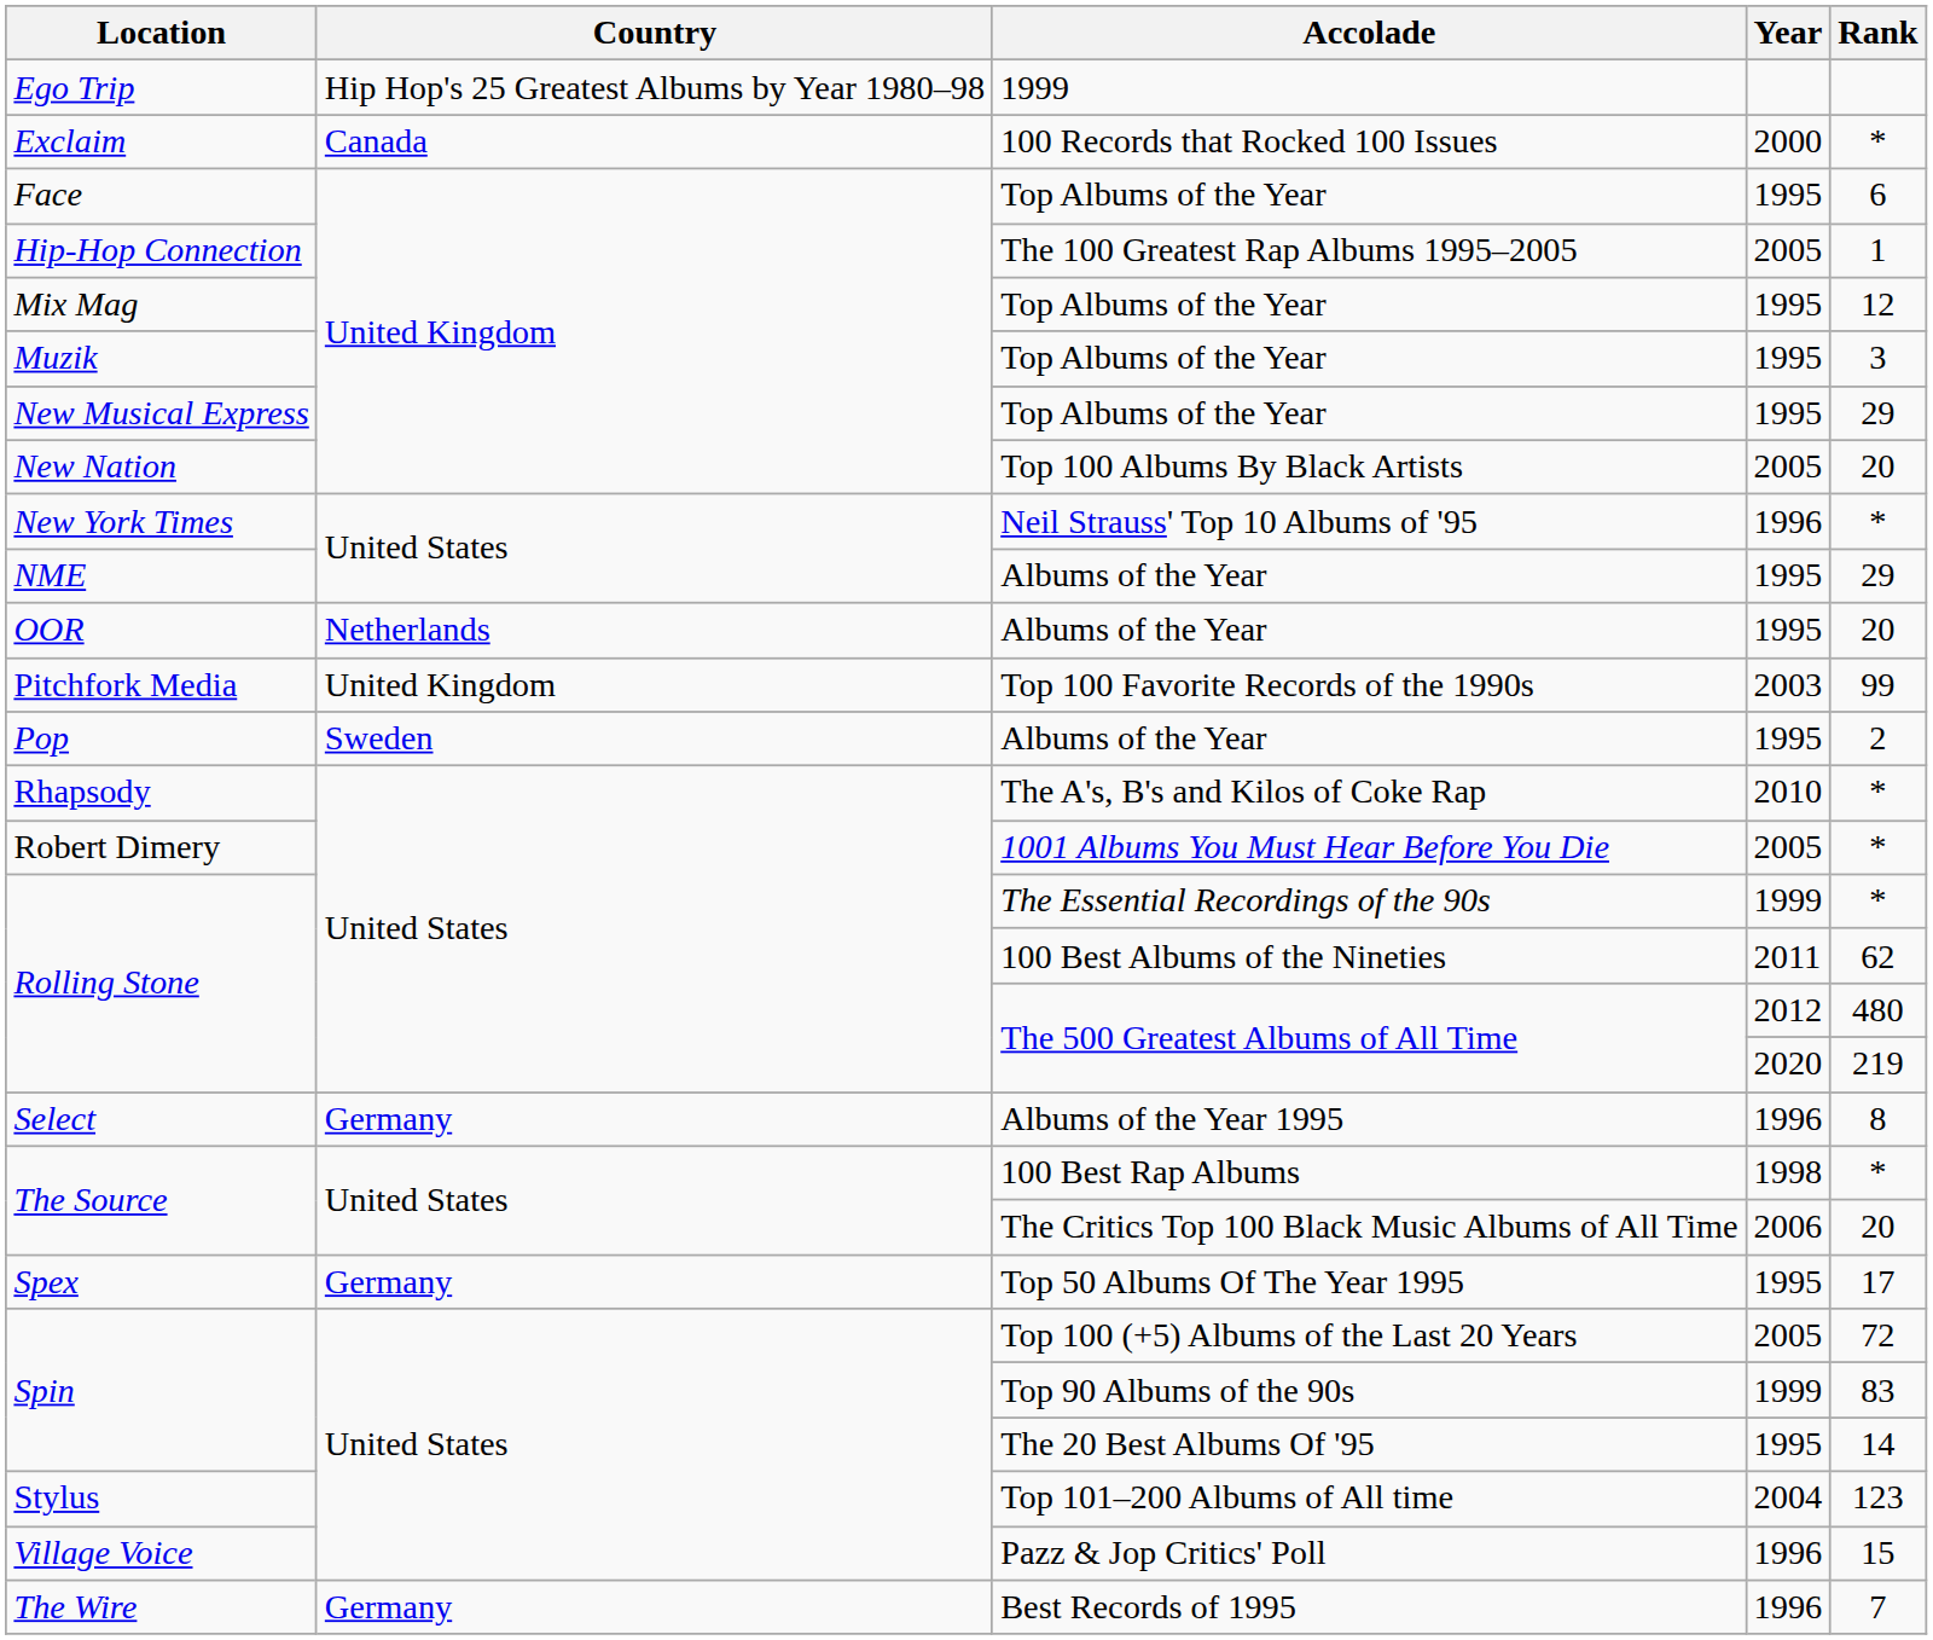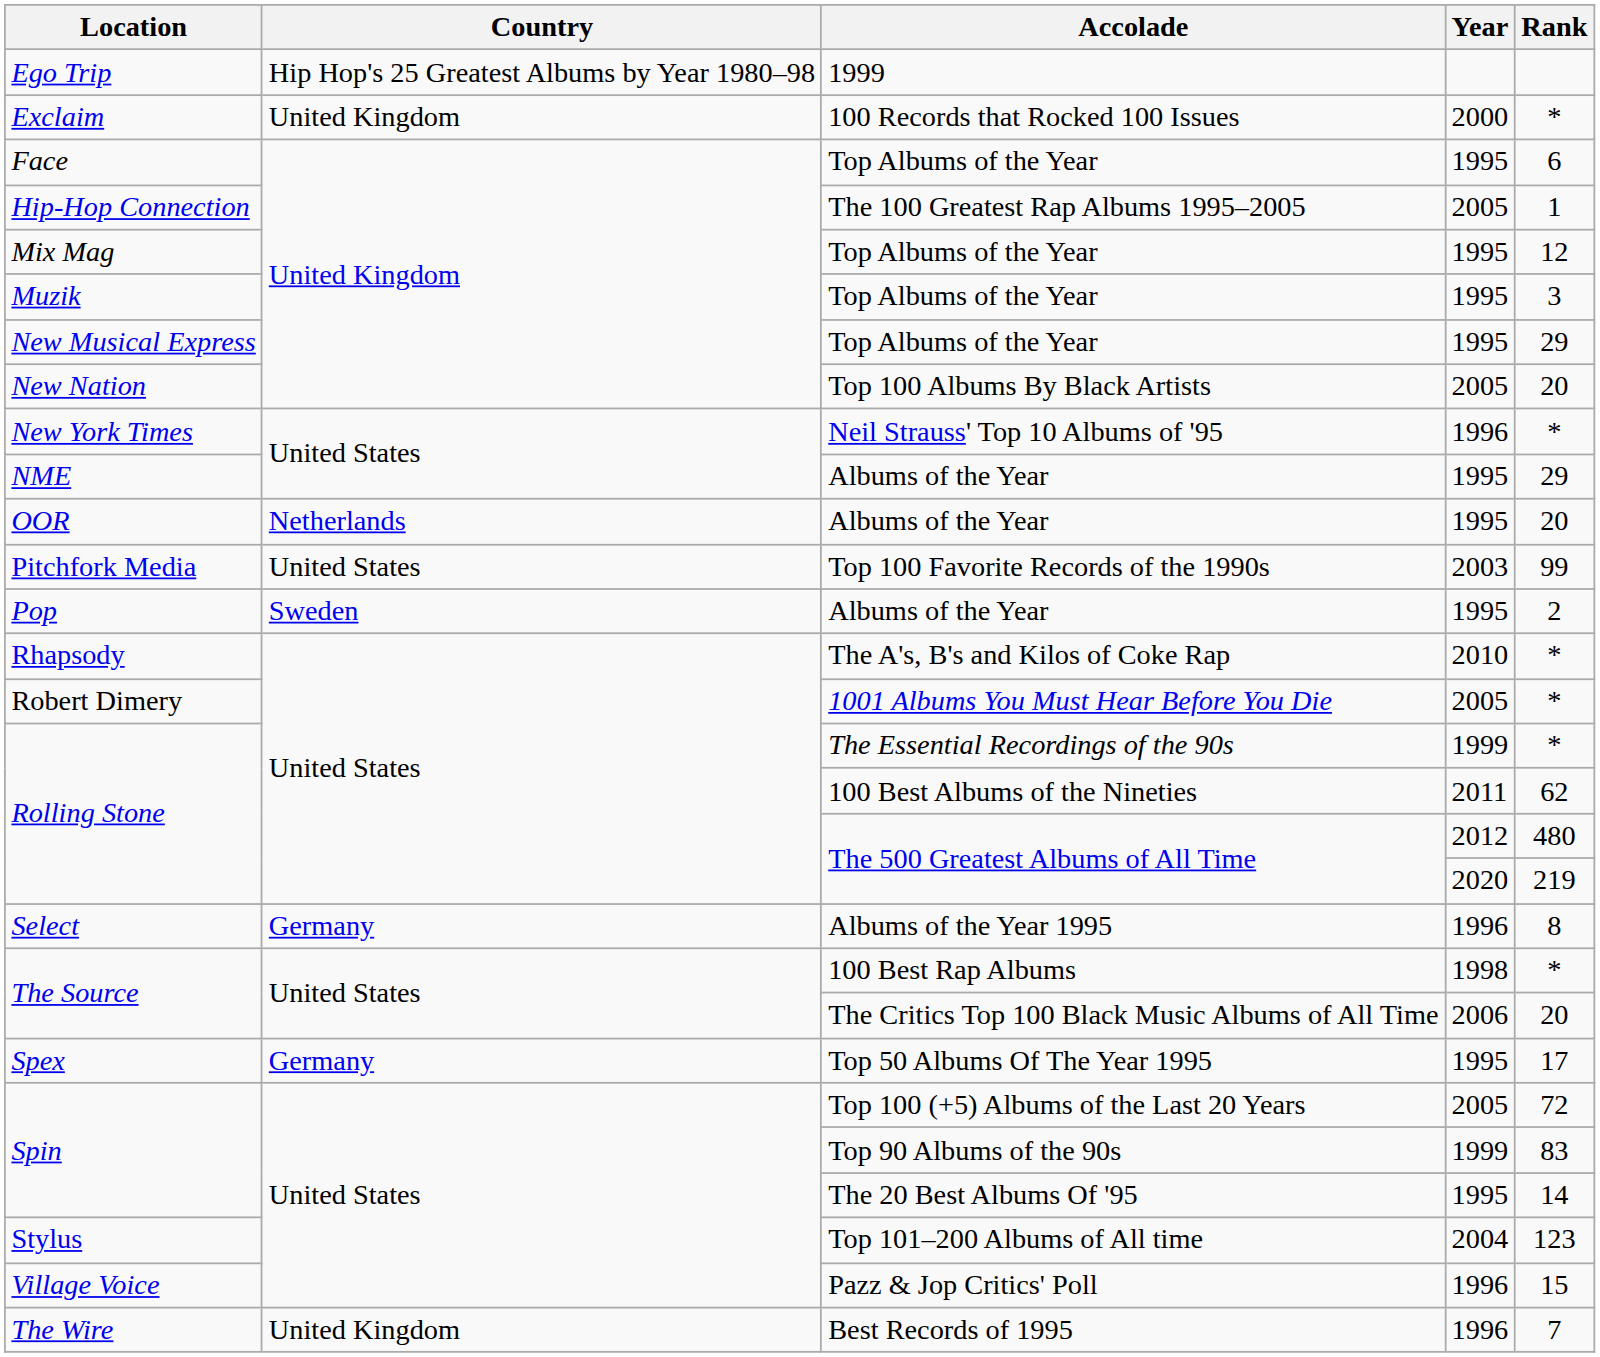 <table class="wikitable">
 <tr>
 <th>Location</th>
 <th>Country</th>
 <th>Accolade</th>
 <th>Year</th>
 <th>Rank</th>
 </tr>
 <tr>
 <td><em><a href='#'>Ego Trip</a></em></td>
 <td>Hip Hop's 25 Greatest Albums by Year 1980–98</td>
 <td>1999</td>
 <td align="center"></td>
 </tr>
 <tr>
 <td><em><a href='#'>Exclaim</a></em></td>
-<td><a href='#'>Canada</a></td>
+<td>United Kingdom</td>
 <td>100 Records that Rocked 100 Issues</td>
 <td>2000</td>
 <td align="center">*</td>
 </tr>
 <tr>
 <td><em>Face</em></td>
 <td rowspan="6"><a href='#'>United Kingdom</a></td>
 <td>Top Albums of the Year</td>
 <td>1995</td>
 <td align="center">6</td>
 </tr>
 <tr>
 <td><em><a href='#'>Hip-Hop Connection</a></em></td>
 <td>The 100 Greatest Rap Albums 1995–2005</td>
 <td>2005</td>
 <td align="center">1</td>
 </tr>
 <tr>
 <td><em>Mix Mag</em></td>
 <td>Top Albums of the Year</td>
 <td>1995</td>
 <td align="center">12</td>
 </tr>
 <tr>
 <td><em><a href='#'>Muzik</a></em></td>
 <td>Top Albums of the Year</td>
 <td>1995</td>
 <td align="center">3</td>
 </tr>
 <tr>
 <td><em><a href='#'>New Musical Express</a></em></td>
 <td>Top Albums of the Year</td>
 <td>1995</td>
 <td align="center">29</td>
 </tr>
 <tr>
 <td><em><a href='#'>New Nation</a></em></td>
 <td>Top 100 Albums By Black Artists</td>
 <td>2005</td>
 <td align="center">20</td>
 </tr>
 <tr>
 <td><em><a href='#'>New York Times</a></em></td>
 <td rowspan="2">United States</td>
 <td><a href='#'>Neil Strauss</a>' Top 10 Albums of '95</td>
 <td>1996</td>
 <td align="center">*</td>
 </tr>
 <tr>
 <td><em><a href='#'>NME</a></em></td>
 <td>Albums of the Year</td>
 <td>1995</td>
 <td align="center">29</td>
 </tr>
 <tr>
 <td><em><a href='#'>OOR</a></em></td>
 <td><a href='#'>Netherlands</a></td>
 <td>Albums of the Year</td>
 <td>1995</td>
 <td align="center">20</td>
 </tr>
 <tr>
 <td><a href='#'>Pitchfork Media</a></td>
-<td>United Kingdom</td>
+<td>United States</td>
 <td>Top 100 Favorite Records of the 1990s</td>
 <td>2003</td>
 <td align="center">99</td>
 </tr>
 <tr>
 <td><em><a href='#'>Pop</a></em></td>
 <td><a href='#'>Sweden</a></td>
 <td>Albums of the Year</td>
 <td>1995</td>
 <td align="center">2</td>
 </tr>
 <tr>
 <td><a href='#'>Rhapsody</a></td>
 <td rowspan="6">United States</td>
 <td>The A's, B's and Kilos of Coke Rap</td>
 <td>2010</td>
 <td align="center">*</td>
 </tr>
 <tr>
 <td>Robert Dimery</td>
 <td><em><a href='#'>1001 Albums You Must Hear Before You Die</a></em></td>
 <td>2005</td>
 <td align="center">*</td>
 </tr>
 <tr>
 <td rowspan="4"><em><a href='#'>Rolling Stone</a></em></td>
 <td><em>The Essential Recordings of the 90s</em></td>
 <td>1999</td>
 <td align="center">*</td>
 </tr>
 <tr>
 <td>100 Best Albums of the Nineties</td>
 <td>2011</td>
 <td align="center">62</td>
 </tr>
 <tr>
 <td rowspan="2"><a href='#'>The 500 Greatest Albums of All Time</a></td>
 <td>2012</td>
 <td align="center">480</td>
 </tr>
 <tr>
 <td>2020</td>
 <td align="center">219</td>
 </tr>
 <tr>
 <td><em><a href='#'>Select</a></em></td>
 <td><a href='#'>Germany</a></td>
 <td>Albums of the Year 1995</td>
 <td>1996</td>
 <td align="center">8</td>
 </tr>
 <tr>
 <td rowspan="2"><em><a href='#'>The Source</a></em></td>
 <td rowspan="2">United States</td>
 <td>100 Best Rap Albums</td>
 <td>1998</td>
 <td align="center">*</td>
 </tr>
 <tr>
 <td>The Critics Top 100 Black Music Albums of All Time</td>
 <td>2006</td>
 <td align="center">20</td>
 </tr>
 <tr>
 <td><em><a href='#'>Spex</a></em></td>
 <td><a href='#'>Germany</a></td>
 <td>Top 50 Albums Of The Year 1995</td>
 <td>1995</td>
 <td align="center">17</td>
 </tr>
 <tr>
 <td rowspan="3"><em><a href='#'>Spin</a></em></td>
 <td rowspan="5">United States</td>
 <td>Top 100 (+5) Albums of the Last 20 Years</td>
 <td>2005</td>
 <td align="center">72</td>
 </tr>
 <tr>
 <td>Top 90 Albums of the 90s</td>
 <td>1999</td>
 <td align="center">83</td>
 </tr>
 <tr>
 <td>The 20 Best Albums Of '95</td>
 <td>1995</td>
 <td align="center">14</td>
 </tr>
 <tr>
 <td><a href='#'>Stylus</a></td>
 <td>Top 101–200 Albums of All time</td>
 <td>2004</td>
 <td align="center">123</td>
 </tr>
 <tr>
 <td><em><a href='#'>Village Voice</a></em></td>
 <td>Pazz & Jop Critics' Poll</td>
 <td>1996</td>
 <td align="center">15</td>
 </tr>
 <tr>
 <td><em><a href='#'>The Wire</a></em></td>
-<td><a href='#'>Germany</a></td>
+<td>United Kingdom</td>
 <td>Best Records of 1995</td>
 <td>1996</td>
 <td align="center">7</td>
 </tr>
 </table>
